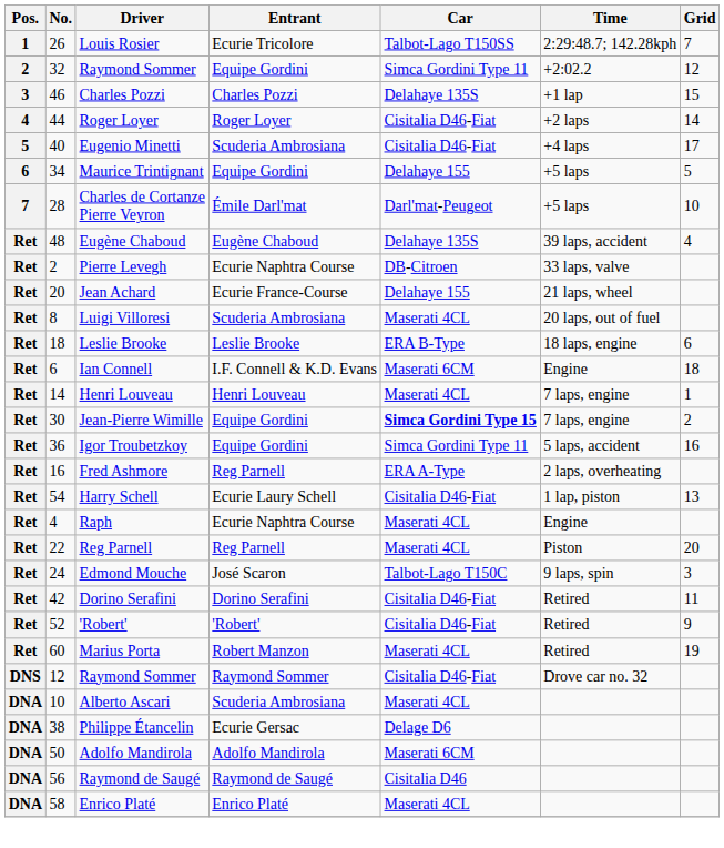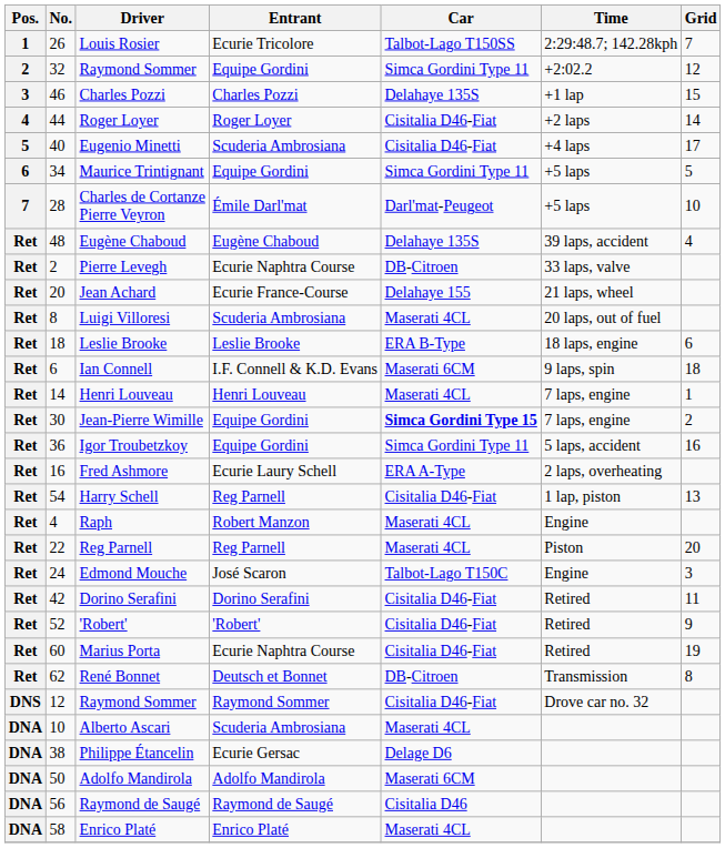 <table class="wikitable sortable" style="font-size: 95%;">
 <tr>
 <th>Pos.</th>
 <th>No.</th>
 <th>Driver</th>
 <th>Entrant</th>
 <th>Car</th>
 <th>Time</th>
 <th>Grid</th>
 </tr>
 <tr>
 <th>1</th>
 <td>26</td>
 <td> <a href='#'>Louis Rosier</a></td>
 <td>Ecurie Tricolore</td>
 <td><a href='#'>Talbot-Lago T150SS</a></td>
 <td>2:29:48.7; 142.28kph</td>
 <td>7</td>
 </tr>
 <tr>
 <th>2</th>
 <td>32</td>
 <td> <a href='#'>Raymond Sommer</a></td>
 <td><a href='#'>Equipe Gordini</a></td>
 <td><a href='#'>Simca Gordini Type 11</a></td>
 <td>+2:02.2</td>
 <td>12</td>
 </tr>
 <tr>
 <th>3</th>
 <td>46</td>
 <td> <a href='#'>Charles Pozzi</a></td>
 <td><a href='#'>Charles Pozzi</a></td>
 <td><a href='#'>Delahaye 135S</a></td>
 <td>+1 lap</td>
 <td>15</td>
 </tr>
 <tr>
 <th>4</th>
 <td>44</td>
 <td> <a href='#'>Roger Loyer</a></td>
 <td><a href='#'>Roger Loyer</a></td>
 <td><a href='#'>Cisitalia D46</a>-<a href='#'>Fiat</a></td>
 <td>+2 laps</td>
 <td>14</td>
 </tr>
 <tr>
 <th>5</th>
 <td>40</td>
 <td> <a href='#'>Eugenio Minetti</a></td>
 <td><a href='#'>Scuderia Ambrosiana</a></td>
 <td><a href='#'>Cisitalia D46</a>-<a href='#'>Fiat</a></td>
 <td>+4 laps</td>
 <td>17</td>
 </tr>
 <tr>
 <th>6</th>
 <td>34</td>
 <td> <a href='#'>Maurice Trintignant</a></td>
 <td><a href='#'>Equipe Gordini</a></td>
-<td><a href='#'>Delahaye 155</a></td>
+<td><a href='#'>Simca Gordini Type 11</a></td>
 <td>+5 laps</td>
 <td>5</td>
 </tr>
 <tr>
 <th>7</th>
 <td>28</td>
 <td> <a href='#'>Charles de Cortanze</a><br> <a href='#'>Pierre Veyron</a></td>
 <td><a href='#'>Émile Darl'mat</a></td>
 <td><a href='#'>Darl'mat</a>-<a href='#'>Peugeot</a></td>
 <td>+5 laps</td>
 <td>10</td>
 </tr>
 <tr>
 <th>Ret</th>
 <td>48</td>
 <td> <a href='#'>Eugène Chaboud</a></td>
 <td><a href='#'>Eugène Chaboud</a></td>
 <td><a href='#'>Delahaye 135S</a></td>
 <td>39 laps, accident</td>
 <td>4</td>
 </tr>
 <tr>
 <th>Ret</th>
 <td>2</td>
 <td> <a href='#'>Pierre Levegh</a></td>
 <td>Ecurie Naphtra Course</td>
 <td><a href='#'>DB</a>-<a href='#'>Citroen</a></td>
 <td>33 laps, valve</td>
 <td></td>
 </tr>
 <tr>
 <th>Ret</th>
 <td>20</td>
 <td> <a href='#'>Jean Achard</a></td>
 <td>Ecurie France-Course</td>
 <td><a href='#'>Delahaye 155</a></td>
 <td>21 laps, wheel</td>
 <td></td>
 </tr>
 <tr>
 <th>Ret</th>
 <td>8</td>
 <td> <a href='#'>Luigi Villoresi</a></td>
 <td><a href='#'>Scuderia Ambrosiana</a></td>
 <td><a href='#'>Maserati 4CL</a></td>
 <td>20 laps, out of fuel</td>
 <td></td>
 </tr>
 <tr>
 <th>Ret</th>
 <td>18</td>
 <td> <a href='#'>Leslie Brooke</a></td>
 <td><a href='#'>Leslie Brooke</a></td>
 <td><a href='#'>ERA B-Type</a></td>
 <td>18 laps, engine</td>
 <td>6</td>
 </tr>
 <tr>
 <th>Ret</th>
 <td>6</td>
 <td> <a href='#'>Ian Connell</a></td>
 <td>I.F. Connell & K.D. Evans</td>
 <td><a href='#'>Maserati 6CM</a></td>
-<td>Engine</td>
+<td>9 laps, spin</td>
 <td>18</td>
 </tr>
 <tr>
 <th>Ret</th>
 <td>14</td>
 <td> <a href='#'>Henri Louveau</a></td>
 <td><a href='#'>Henri Louveau</a></td>
 <td><a href='#'>Maserati 4CL</a></td>
 <td>7 laps, engine</td>
 <td>1</td>
 </tr>
 <tr>
 <th>Ret</th>
 <td>30</td>
 <td> <a href='#'>Jean-Pierre Wimille</a></td>
 <td><a href='#'>Equipe Gordini</a></td>
 <td><strong><a href='#'>Simca Gordini Type 15</a></strong></td>
 <td>7 laps, engine</td>
 <td>2</td>
 </tr>
 <tr>
 <th>Ret</th>
 <td>36</td>
 <td> <a href='#'>Igor Troubetzkoy</a></td>
 <td><a href='#'>Equipe Gordini</a></td>
 <td><a href='#'>Simca Gordini Type 11</a></td>
 <td>5 laps, accident</td>
 <td>16</td>
 </tr>
 <tr>
 <th>Ret</th>
 <td>16</td>
 <td> <a href='#'>Fred Ashmore</a></td>
-<td><a href='#'>Reg Parnell</a></td>
+<td>Ecurie Laury Schell</td>
 <td><a href='#'>ERA A-Type</a></td>
 <td>2 laps, overheating</td>
 <td></td>
 </tr>
 <tr>
 <th>Ret</th>
 <td>54</td>
 <td> <a href='#'>Harry Schell</a></td>
-<td>Ecurie Laury Schell</td>
+<td><a href='#'>Reg Parnell</a></td>
 <td><a href='#'>Cisitalia D46</a>-<a href='#'>Fiat</a></td>
 <td>1 lap, piston</td>
 <td>13</td>
 </tr>
 <tr>
 <th>Ret</th>
 <td>4</td>
 <td> <a href='#'>Raph</a></td>
-<td>Ecurie Naphtra Course</td>
+<td><a href='#'>Robert Manzon</a></td>
 <td><a href='#'>Maserati 4CL</a></td>
 <td>Engine</td>
 <td></td>
 </tr>
 <tr>
 <th>Ret</th>
 <td>22</td>
 <td> <a href='#'>Reg Parnell</a></td>
 <td><a href='#'>Reg Parnell</a></td>
 <td><a href='#'>Maserati 4CL</a></td>
 <td>Piston</td>
 <td>20</td>
 </tr>
 <tr>
 <th>Ret</th>
 <td>24</td>
 <td> <a href='#'>Edmond Mouche</a></td>
 <td>José Scaron</td>
 <td><a href='#'>Talbot-Lago T150C</a></td>
-<td>9 laps, spin</td>
+<td>Engine</td>
 <td>3</td>
 </tr>
 <tr>
 <th>Ret</th>
 <td>42</td>
 <td> <a href='#'>Dorino Serafini</a></td>
 <td><a href='#'>Dorino Serafini</a></td>
 <td><a href='#'>Cisitalia D46</a>-<a href='#'>Fiat</a></td>
 <td>Retired</td>
 <td>11</td>
 </tr>
 <tr>
 <th>Ret</th>
 <td>52</td>
 <td> <a href='#'>'Robert'</a></td>
 <td><a href='#'>'Robert'</a></td>
 <td><a href='#'>Cisitalia D46</a>-<a href='#'>Fiat</a></td>
 <td>Retired</td>
 <td>9</td>
 </tr>
 <tr>
 <th>Ret</th>
 <td>60</td>
 <td> <a href='#'>Marius Porta</a></td>
-<td><a href='#'>Robert Manzon</a></td>
-<td><a href='#'>Maserati 4CL</a></td>
+<td>Ecurie Naphtra Course</td>
+<td><a href='#'>Cisitalia D46</a>-<a href='#'>Fiat</a></td>
 <td>Retired</td>
 <td>19</td>
+</tr>
+<tr>
+<th>Ret</th>
+<td>62</td>
+<td> <a href='#'>René Bonnet</a></td>
+<td><a href='#'>Deutsch et Bonnet</a></td>
+<td><a href='#'>DB</a>-<a href='#'>Citroen</a></td>
+<td>Transmission</td>
+<td>8</td>
 </tr>
 <tr>
 <th>DNS</th>
 <td>12</td>
 <td> <a href='#'>Raymond Sommer</a></td>
 <td><a href='#'>Raymond Sommer</a></td>
 <td><a href='#'>Cisitalia D46</a>-<a href='#'>Fiat</a></td>
 <td>Drove car no. 32</td>
 <td></td>
 </tr>
 <tr>
 <th>DNA</th>
 <td>10</td>
 <td> <a href='#'>Alberto Ascari</a></td>
 <td><a href='#'>Scuderia Ambrosiana</a></td>
 <td><a href='#'>Maserati 4CL</a></td>
 <td></td>
 <td></td>
 </tr>
 <tr>
 <th>DNA</th>
 <td>38</td>
 <td> <a href='#'>Philippe Étancelin</a></td>
 <td>Ecurie Gersac</td>
 <td><a href='#'>Delage D6</a></td>
 <td></td>
 <td></td>
 </tr>
 <tr>
 <th>DNA</th>
 <td>50</td>
 <td> <a href='#'>Adolfo Mandirola</a></td>
 <td><a href='#'>Adolfo Mandirola</a></td>
 <td><a href='#'>Maserati 6CM</a></td>
 <td></td>
 <td></td>
 </tr>
 <tr>
 <th>DNA</th>
 <td>56</td>
 <td> <a href='#'>Raymond de Saugé</a></td>
 <td><a href='#'>Raymond de Saugé</a></td>
 <td><a href='#'>Cisitalia D46</a></td>
 <td></td>
 <td></td>
 </tr>
 <tr>
 <th>DNA</th>
 <td>58</td>
 <td> <a href='#'>Enrico Platé</a></td>
 <td><a href='#'>Enrico Platé</a></td>
 <td><a href='#'>Maserati 4CL</a></td>
 <td></td>
 <td></td>
 </tr>
 <tr>
 </tr>
 </table>
